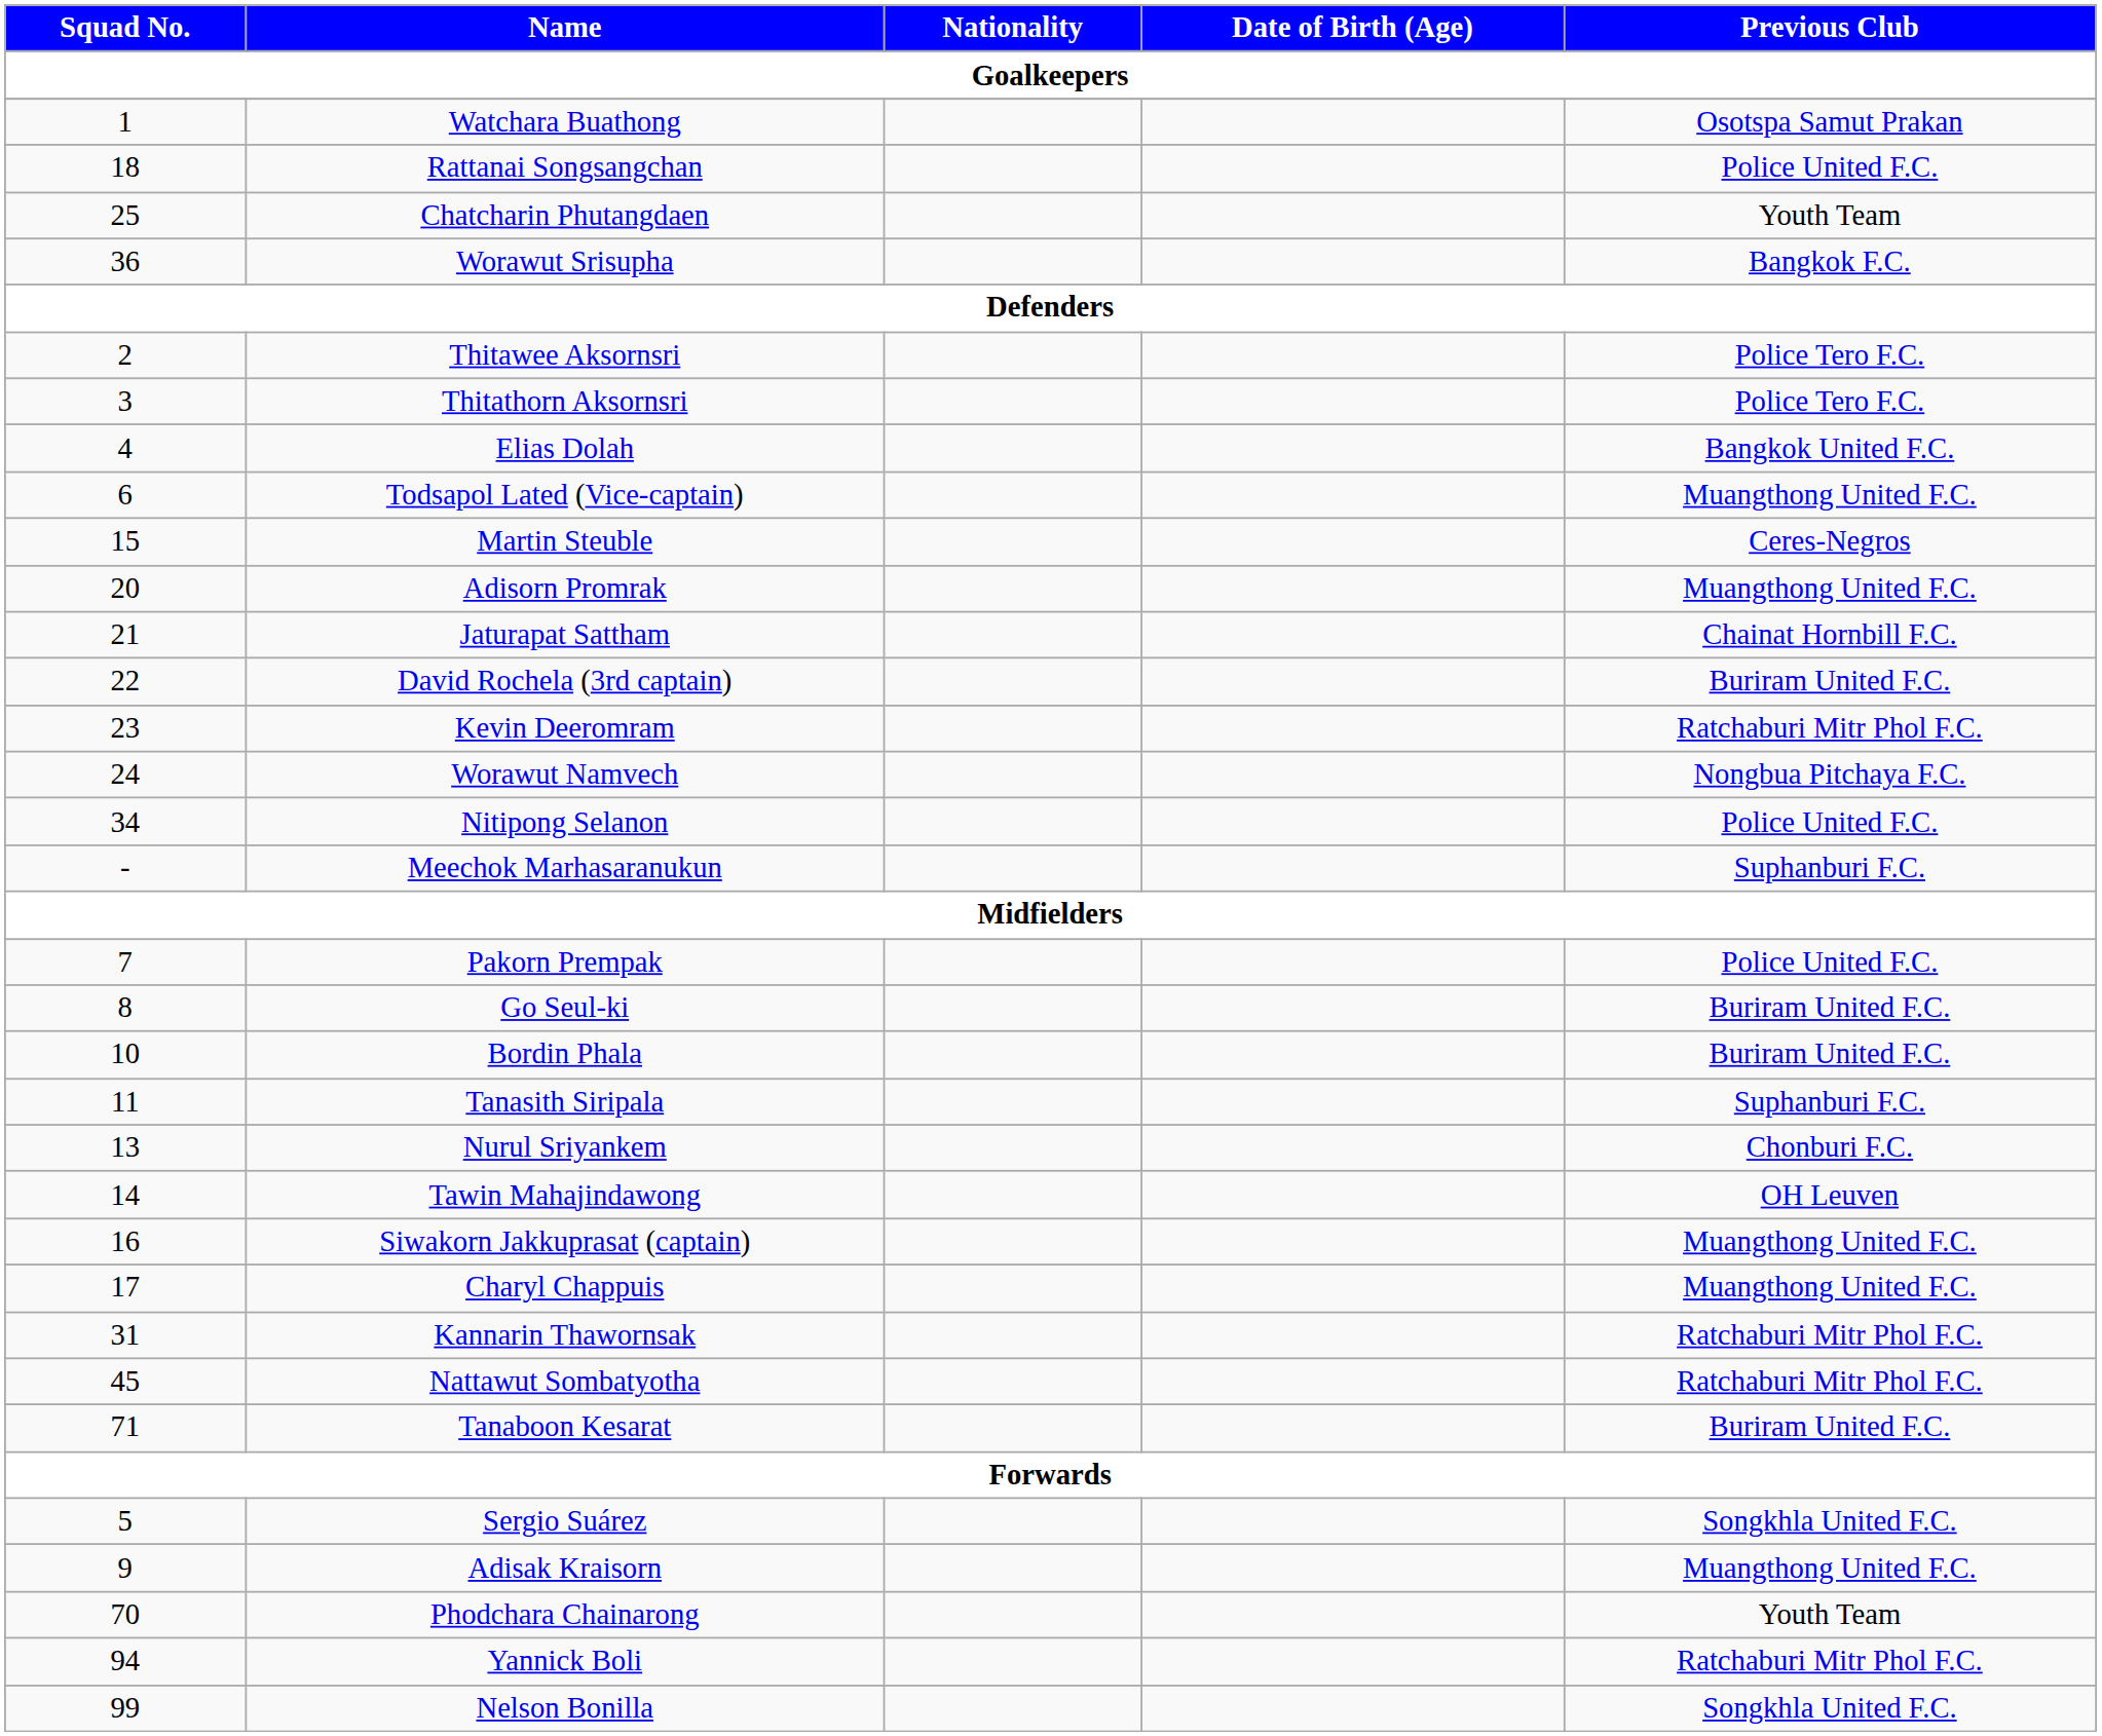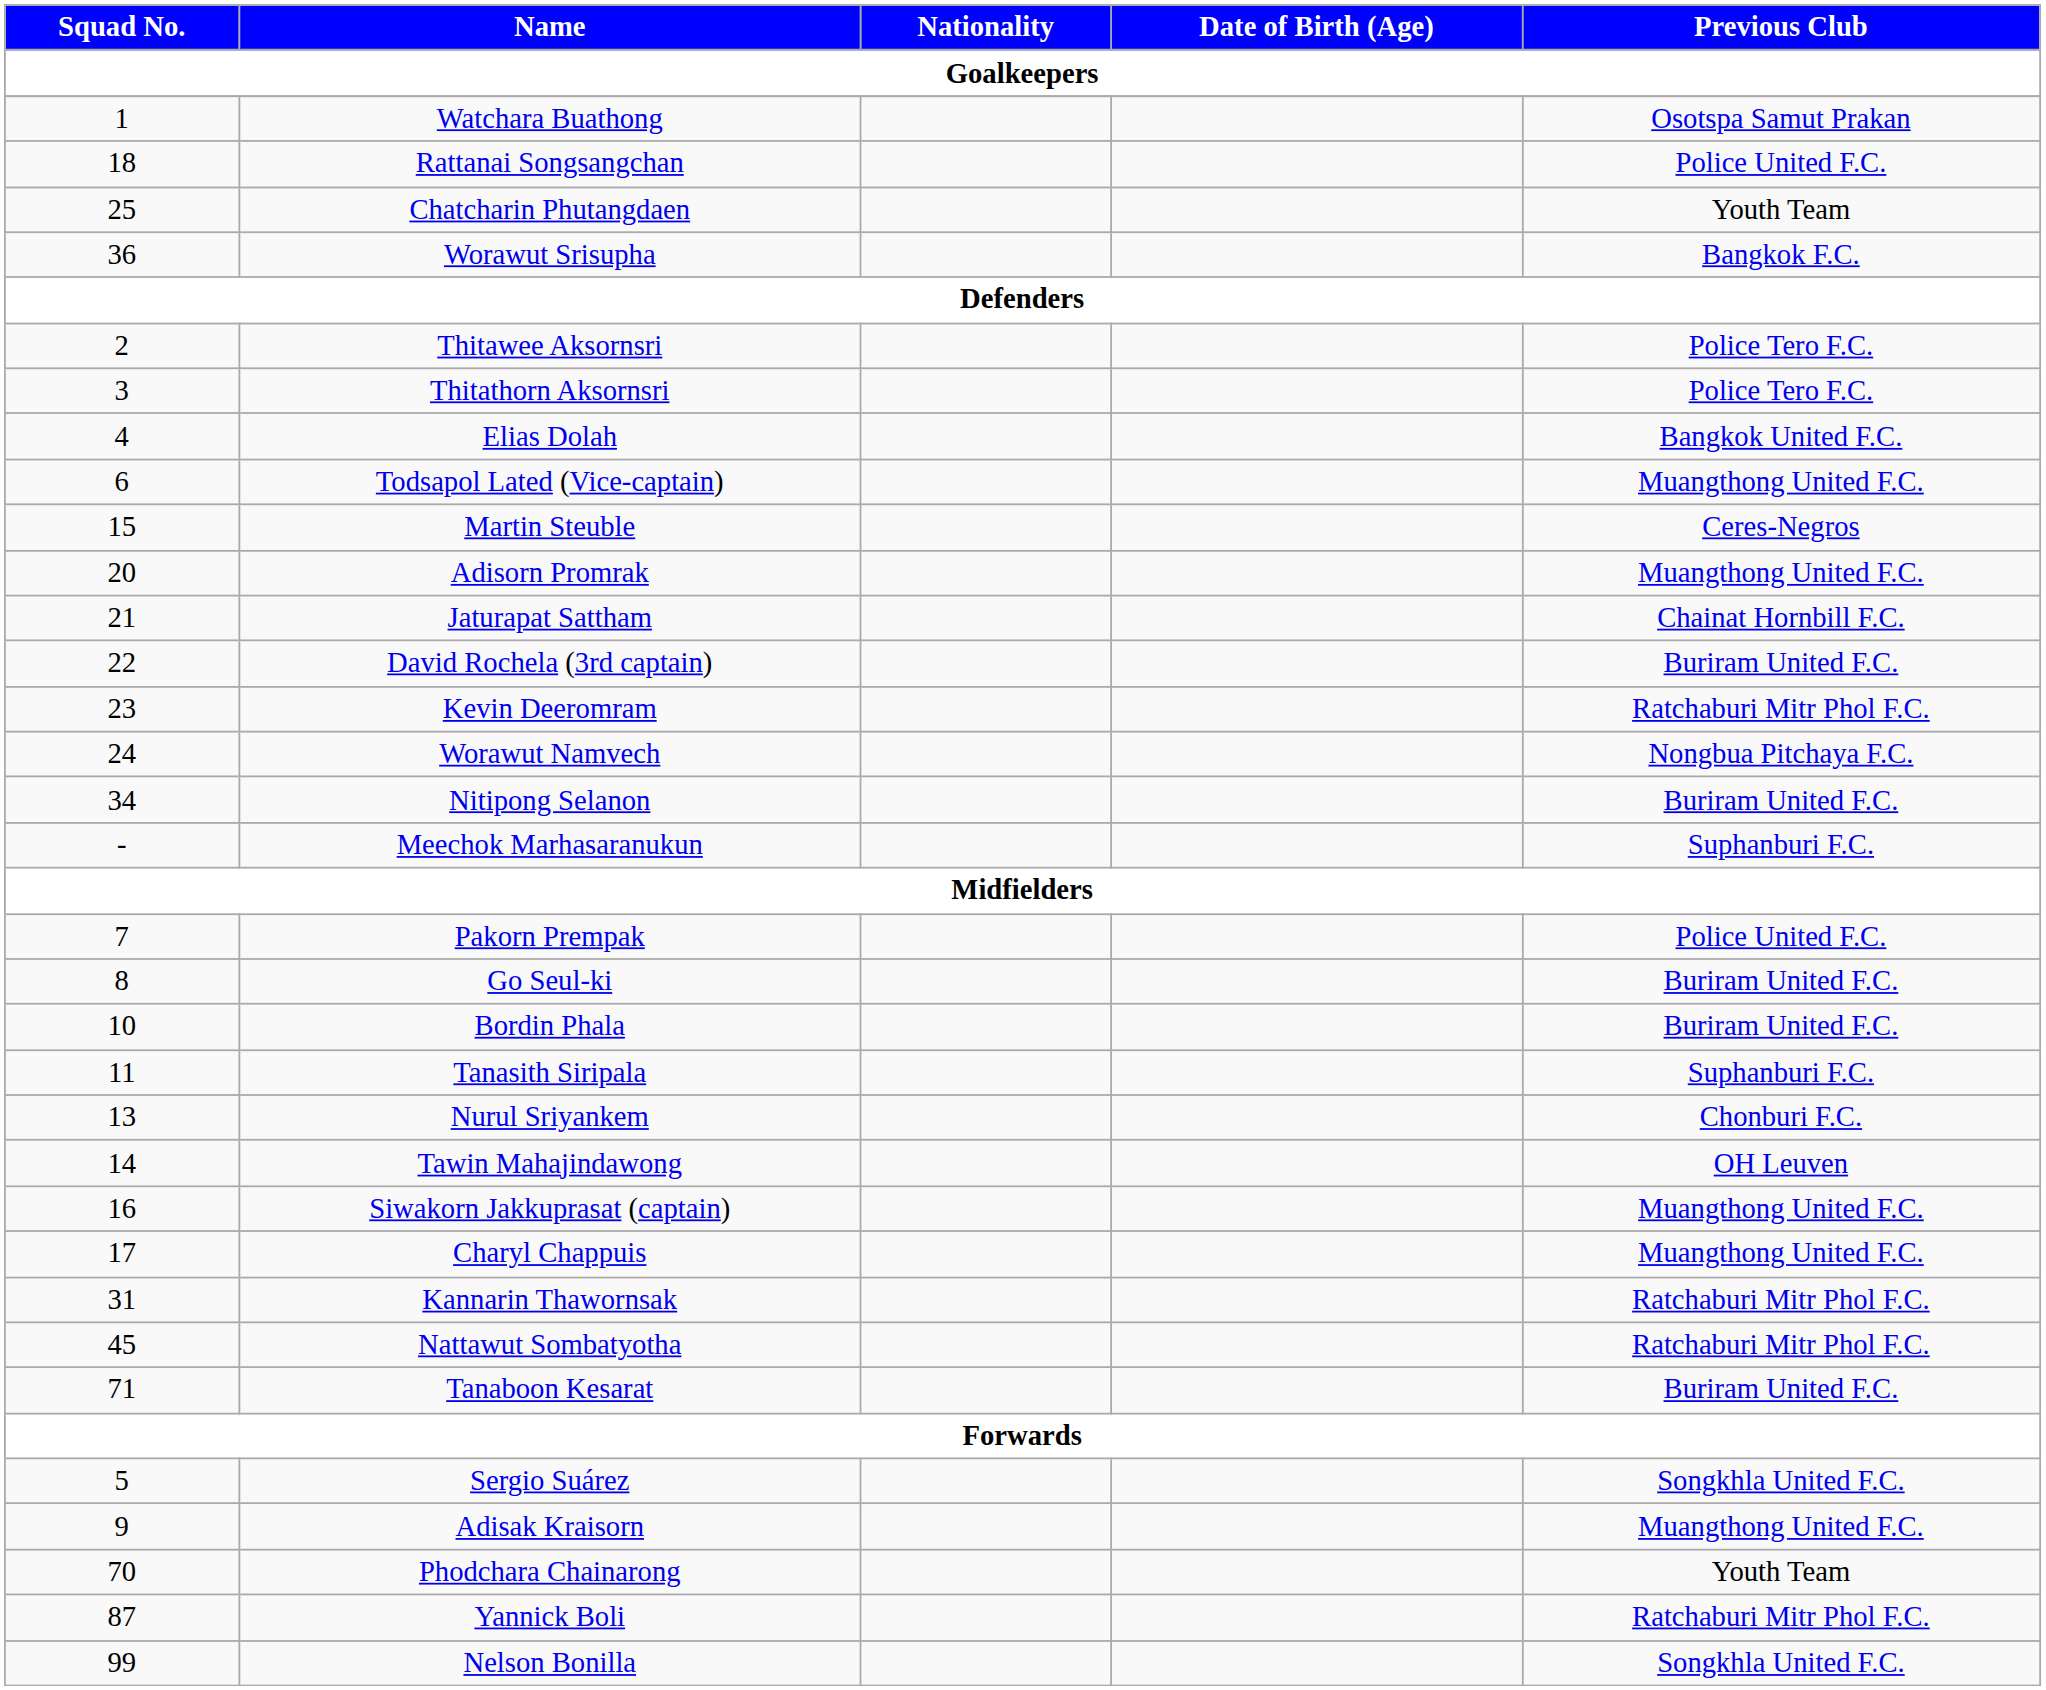 <table class="wikitable" style="text-align:center; font-size:100%; width:90%;">
 <tr>
 <th style="background:blue; color:white; text-align:center;">Squad No.</th>
 <th style="background:blue; color:white; text-align:center;">Name</th>
 <th style="background:blue; color:white; text-align:center;">Nationality</th>
 <th style="background:blue; color:white; text-align:center;">Date of Birth (Age)</th>
 <th style="background:blue; color:white; text-align:center;">Previous Club</th>
 </tr>
 <tr>
 <th colspan="8" style="background:white; color:black; text-align:center">Goalkeepers</th>
 </tr>
 <tr>
 </tr>
 <tr>
 <td>1</td>
 <td><a href='#'>Watchara Buathong</a></td>
 <td></td>
 <td></td>
 <td> <a href='#'>Osotspa Samut Prakan</a></td>
 </tr>
 <tr>
 <td>18</td>
 <td><a href='#'>Rattanai Songsangchan</a></td>
 <td></td>
 <td></td>
 <td> <a href='#'>Police United F.C.</a></td>
 </tr>
 <tr>
 <td>25</td>
 <td><a href='#'>Chatcharin Phutangdaen</a></td>
 <td></td>
 <td></td>
 <td>Youth Team</td>
 </tr>
 <tr>
 <td>36</td>
 <td><a href='#'>Worawut Srisupha</a></td>
 <td></td>
 <td></td>
 <td> <a href='#'>Bangkok F.C.</a></td>
 </tr>
 <tr>
 <th colspan="8" style="background:white; color:black; text-align:center">Defenders</th>
 </tr>
 <tr>
 <td>2</td>
 <td><a href='#'>Thitawee Aksornsri</a></td>
 <td></td>
 <td></td>
 <td> <a href='#'>Police Tero F.C.</a></td>
 </tr>
 <tr>
 <td>3</td>
 <td><a href='#'>Thitathorn Aksornsri</a></td>
 <td></td>
 <td></td>
 <td> <a href='#'>Police Tero F.C.</a></td>
 </tr>
 <tr>
 <td>4</td>
 <td><a href='#'>Elias Dolah</a></td>
 <td></td>
 <td></td>
 <td> <a href='#'>Bangkok United F.C.</a></td>
 </tr>
 <tr>
 <td>6</td>
 <td><a href='#'>Todsapol Lated</a> (<a href='#'>Vice-captain</a>)</td>
 <td></td>
 <td></td>
 <td> <a href='#'>Muangthong United F.C.</a></td>
 </tr>
 <tr>
 <td>15</td>
 <td><a href='#'>Martin Steuble</a></td>
 <td></td>
 <td></td>
 <td> <a href='#'>Ceres-Negros</a></td>
 </tr>
 <tr>
 <td>20</td>
 <td><a href='#'>Adisorn Promrak</a></td>
 <td></td>
 <td></td>
 <td> <a href='#'>Muangthong United F.C.</a></td>
 </tr>
 <tr>
 <td>21</td>
 <td><a href='#'>Jaturapat Sattham</a></td>
 <td></td>
 <td></td>
 <td> <a href='#'>Chainat Hornbill F.C.</a></td>
 </tr>
 <tr>
 <td>22</td>
 <td><a href='#'>David Rochela</a> (<a href='#'>3rd captain</a>)</td>
 <td></td>
 <td></td>
 <td> <a href='#'>Buriram United F.C.</a></td>
 </tr>
 <tr>
 <td>23</td>
 <td><a href='#'>Kevin Deeromram</a></td>
 <td></td>
 <td></td>
 <td> <a href='#'>Ratchaburi Mitr Phol F.C.</a></td>
 </tr>
 <tr>
 <td>24</td>
 <td><a href='#'>Worawut Namvech</a></td>
 <td></td>
 <td></td>
 <td> <a href='#'>Nongbua Pitchaya F.C.</a></td>
 </tr>
 <tr>
 <td>34</td>
 <td><a href='#'>Nitipong Selanon</a></td>
 <td></td>
 <td></td>
-<td> <a href='#'>Police United F.C.</a></td>
+<td> <a href='#'>Buriram United F.C.</a></td>
 </tr>
 <tr>
 <td>-</td>
 <td><a href='#'>Meechok Marhasaranukun</a></td>
 <td></td>
 <td></td>
 <td> <a href='#'>Suphanburi F.C.</a></td>
 </tr>
 <tr>
 <th colspan="8" style="background:white; color:black; text-align:center">Midfielders</th>
 </tr>
 <tr>
 <td>7</td>
 <td><a href='#'>Pakorn Prempak</a></td>
 <td></td>
 <td></td>
 <td> <a href='#'>Police United F.C.</a></td>
 </tr>
 <tr>
 <td>8</td>
 <td><a href='#'>Go Seul-ki</a></td>
 <td></td>
 <td></td>
 <td> <a href='#'>Buriram United F.C.</a></td>
 </tr>
 <tr>
 <td>10</td>
 <td><a href='#'>Bordin Phala</a></td>
 <td></td>
 <td></td>
 <td> <a href='#'>Buriram United F.C.</a></td>
 </tr>
 <tr>
 <td>11</td>
 <td><a href='#'>Tanasith Siripala</a></td>
 <td></td>
 <td></td>
 <td> <a href='#'>Suphanburi F.C.</a></td>
 </tr>
 <tr>
 <td>13</td>
 <td><a href='#'>Nurul Sriyankem</a></td>
 <td></td>
 <td></td>
 <td> <a href='#'>Chonburi F.C.</a></td>
 </tr>
 <tr>
 <td>14</td>
 <td><a href='#'>Tawin Mahajindawong</a></td>
 <td></td>
 <td></td>
 <td> <a href='#'>OH Leuven</a></td>
 </tr>
 <tr>
 <td>16</td>
 <td><a href='#'>Siwakorn Jakkuprasat</a> (<a href='#'>captain</a>)</td>
 <td></td>
 <td></td>
 <td> <a href='#'>Muangthong United F.C.</a></td>
 </tr>
 <tr>
 <td>17</td>
 <td><a href='#'>Charyl Chappuis</a></td>
 <td></td>
 <td></td>
 <td> <a href='#'>Muangthong United F.C.</a></td>
 </tr>
 <tr>
 <td>31</td>
 <td><a href='#'>Kannarin Thawornsak</a></td>
 <td></td>
 <td></td>
 <td> <a href='#'>Ratchaburi Mitr Phol F.C.</a></td>
 </tr>
 <tr>
 <td>45</td>
 <td><a href='#'>Nattawut Sombatyotha</a></td>
 <td></td>
 <td></td>
 <td> <a href='#'>Ratchaburi Mitr Phol F.C.</a></td>
 </tr>
 <tr>
 <td>71</td>
 <td><a href='#'>Tanaboon Kesarat</a></td>
 <td></td>
 <td></td>
 <td> <a href='#'>Buriram United F.C.</a></td>
 </tr>
 <tr>
 <th colspan="8" style="background:white; color:black; text-align:center">Forwards</th>
 </tr>
 <tr>
 <td>5</td>
 <td><a href='#'>Sergio Suárez</a></td>
 <td></td>
 <td></td>
 <td> <a href='#'>Songkhla United F.C.</a></td>
 </tr>
 <tr>
 <td>9</td>
 <td><a href='#'>Adisak Kraisorn</a></td>
 <td></td>
 <td></td>
 <td> <a href='#'>Muangthong United F.C.</a></td>
 </tr>
 <tr>
 <td>70</td>
 <td><a href='#'>Phodchara Chainarong</a></td>
 <td></td>
 <td></td>
 <td>Youth Team</td>
 </tr>
 <tr>
-<td>94</td>
+<td>87</td>
 <td><a href='#'>Yannick Boli</a></td>
 <td></td>
 <td></td>
 <td> <a href='#'>Ratchaburi Mitr Phol F.C.</a></td>
 </tr>
 <tr>
 <td>99</td>
 <td><a href='#'>Nelson Bonilla</a></td>
 <td></td>
 <td></td>
 <td> <a href='#'>Songkhla United F.C.</a></td>
 </tr>
 <tr>
 </tr>
 </table>
